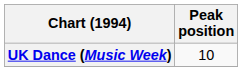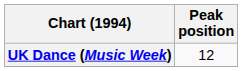 <table class="wikitable plainrowheaders sortable" style="text-align:center;">
 <tr>
 <th scope="col">Chart (1994)</th>
 <th scope="col">Peak<br>position</th>
 </tr>
 <tr>
 <th scope="row"><a href='#'>UK Dance</a> (<em><a href='#'>Music Week</a></em>)</th>
-<td align="center">10</td>
+<td align="center">12</td>
 </tr>
 <tr>
 </tr>
 <tr>
 </tr>
 <tr>
 </tr>
 <tr>
 </tr>
 <tr>
 </tr>
 <tr>
 </tr>
 </table>
